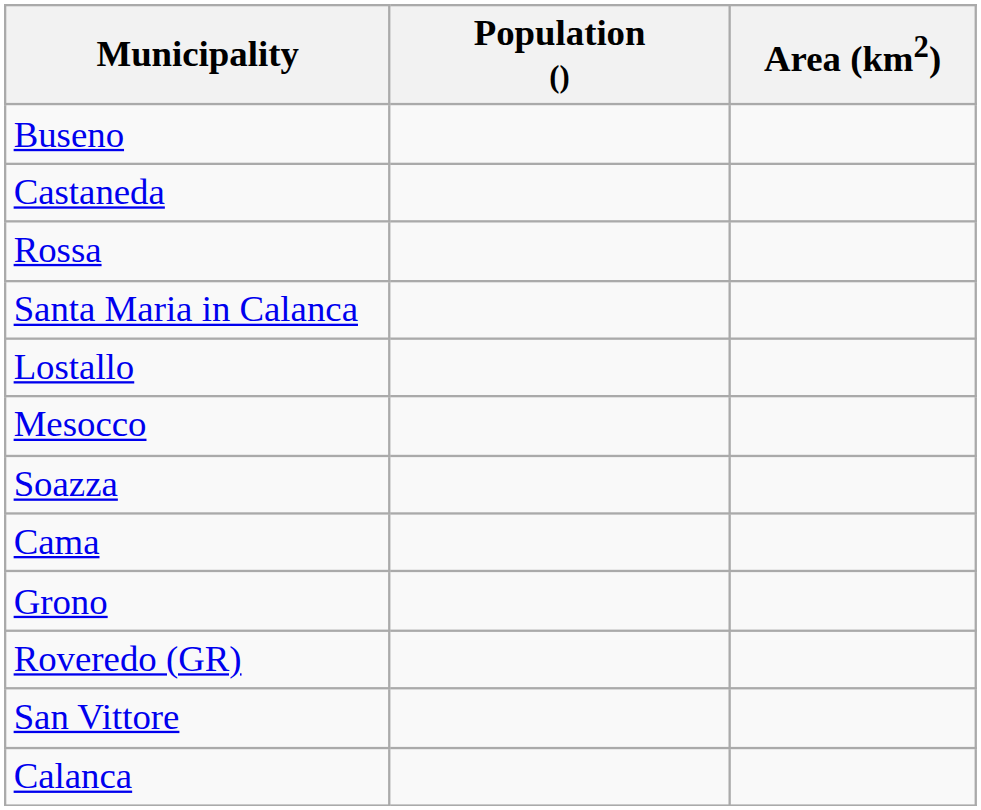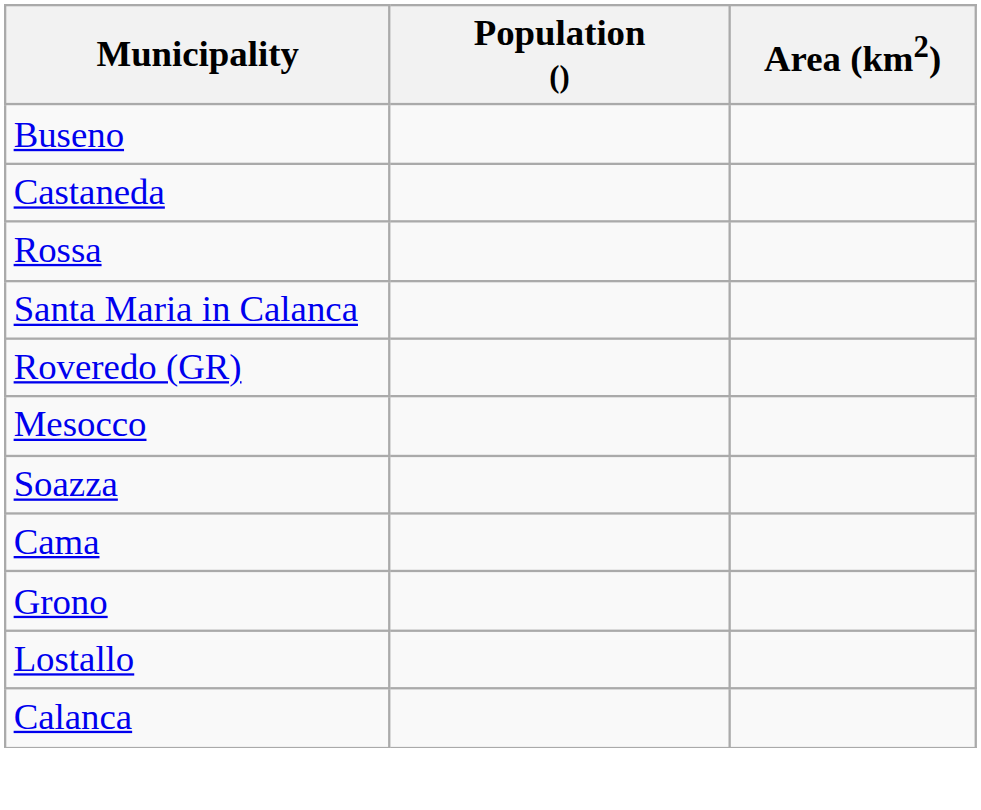 <table class="wikitable">
 <tr>
 <th width="160">Municipality</th>
 <th width="140">Population <br><small>()</small></th>
 <th width="100">Area (km<sup>2</sup>)</th>
 </tr>
 <tr>
 <td><a href='#'>Buseno</a></td>
 <td align="center"></td>
 <td align="center"></td>
 </tr>
 <tr>
 <td><a href='#'>Castaneda</a></td>
 <td align="center"></td>
 <td align="center"></td>
 </tr>
 <tr>
 <td><a href='#'>Rossa</a></td>
 <td align="center"></td>
 <td align="center"></td>
 </tr>
 <tr>
 <td><a href='#'>Santa Maria in Calanca</a></td>
 <td align="center"></td>
 <td align="center"></td>
 </tr>
 <tr>
-<td><a href='#'>Lostallo</a></td>
+<td><a href='#'>Roveredo (GR)</a></td>
 <td align="center"></td>
 <td align="center"></td>
 </tr>
 <tr>
 <td><a href='#'>Mesocco</a></td>
 <td align="center"></td>
 <td align="center"></td>
 </tr>
 <tr>
 <td><a href='#'>Soazza</a></td>
 <td align="center"></td>
 <td align="center"></td>
 </tr>
 <tr>
 <td><a href='#'>Cama</a></td>
 <td align="center"></td>
 <td align="center"></td>
 </tr>
 <tr>
 <td><a href='#'>Grono</a></td>
 <td align="center"></td>
 <td align="center"></td>
 </tr>
 <tr>
-<td><a href='#'>Roveredo (GR)</a></td>
-<td align="center"></td>
-<td align="center"></td>
-</tr>
-<tr>
-<td><a href='#'>San Vittore</a></td>
+<td><a href='#'>Lostallo</a></td>
 <td align="center"></td>
 <td align="center"></td>
 </tr>
 <tr>
 <td><a href='#'>Calanca</a></td>
 <td align="center"></td>
 <td align="center"></td>
 </tr>
 </table>
